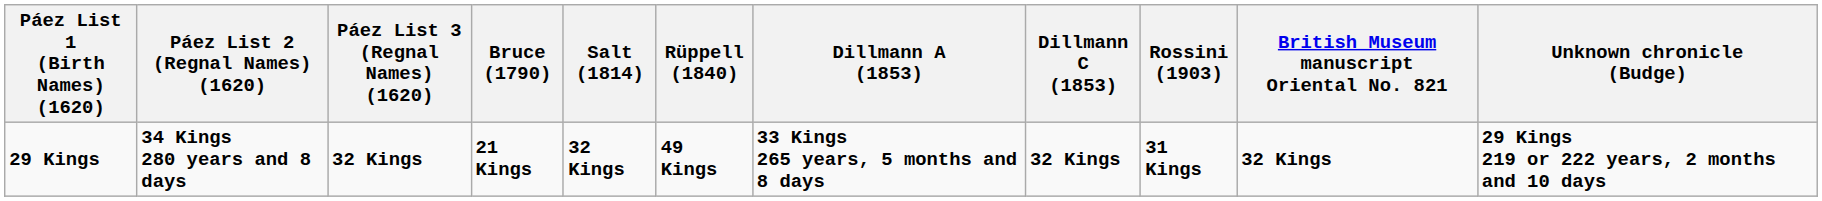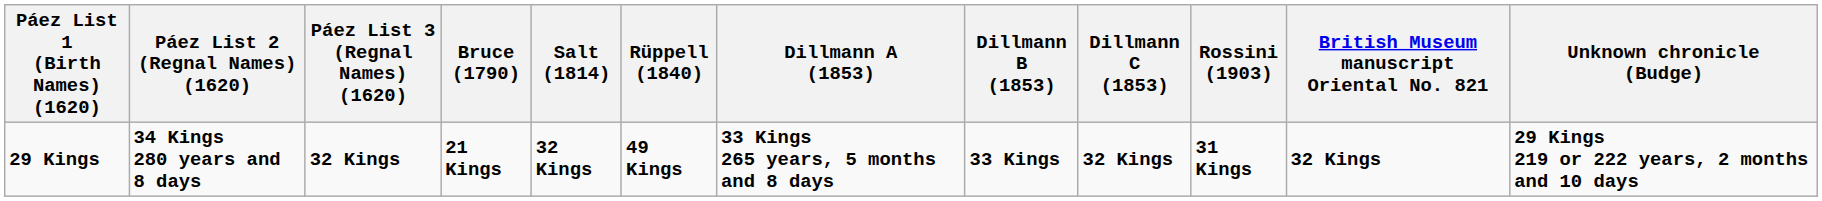 <table class="wikitable">
 <tr>
 <th>Páez List 1<br>(Birth Names)<br>(1620)</th>
 <th>Páez List 2<br>(Regnal Names)<br>(1620)</th>
 <th>Páez List 3<br>(Regnal Names)<br>(1620)</th>
 <th>Bruce<br>(1790)</th>
 <th>Salt<br>(1814)</th>
 <th>Rüppell<br>(1840)</th>
 <th>Dillmann A<br>(1853)</th>
+<th>Dillmann B<br>(1853)</th>
 <th>Dillmann C<br>(1853)</th>
 <th>Rossini<br>(1903)</th>
 <th><a href='#'>British Museum</a> manuscript<br>Oriental No. 821</th>
 <th>Unknown chronicle<br>(Budge)</th>
 </tr>
 <tr>
 <td><strong>29 Kings</strong></td>
 <td><strong>34 Kings<br>280 years and 8 days</strong></td>
 <td><strong>32 Kings</strong></td>
 <td><strong>21 Kings</strong></td>
 <td><strong>32 Kings</strong></td>
 <td><strong>49 Kings</strong></td>
 <td><strong>33 Kings<br>265 years, 5 months and 8 days</strong></td>
+<td><strong>33 Kings</strong></td>
 <td><strong>32 Kings</strong></td>
 <td><strong>31 Kings</strong></td>
 <td><strong>32 Kings</strong></td>
 <td><strong>29 Kings<br>219 or 222 years, 2 months and 10 days</strong></td>
 </tr>
 </table>
